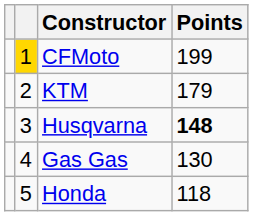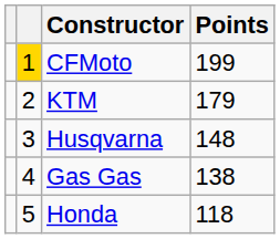 <table class="wikitable" style="font-size: 95%;">
 <tr>
 <th></th>
 <th></th>
 <th>Constructor</th>
 <th>Points</th>
 </tr>
 <tr>
 <td></td>
 <td align=center style="background: gold;">1</td>
 <td> <a href='#'>CFMoto</a></td>
 <td align=left>199</td>
 </tr>
 <tr>
 <td></td>
 <td align=center>2</td>
 <td> <a href='#'>KTM</a></td>
 <td align=left>179</td>
 </tr>
 <tr>
 <td></td>
 <td align=center>3</td>
 <td> <a href='#'>Husqvarna</a></td>
-<td align=left><strong>148</strong></td>
+<td align=left>148</td>
 </tr>
 <tr>
 <td></td>
 <td align=center>4</td>
 <td> <a href='#'>Gas Gas</a></td>
-<td align=left>130</td>
+<td align=left>138</td>
 </tr>
 <tr>
 <td></td>
 <td align=center>5</td>
 <td> <a href='#'>Honda</a></td>
 <td align=left>118</td>
 </tr>
 </table>
